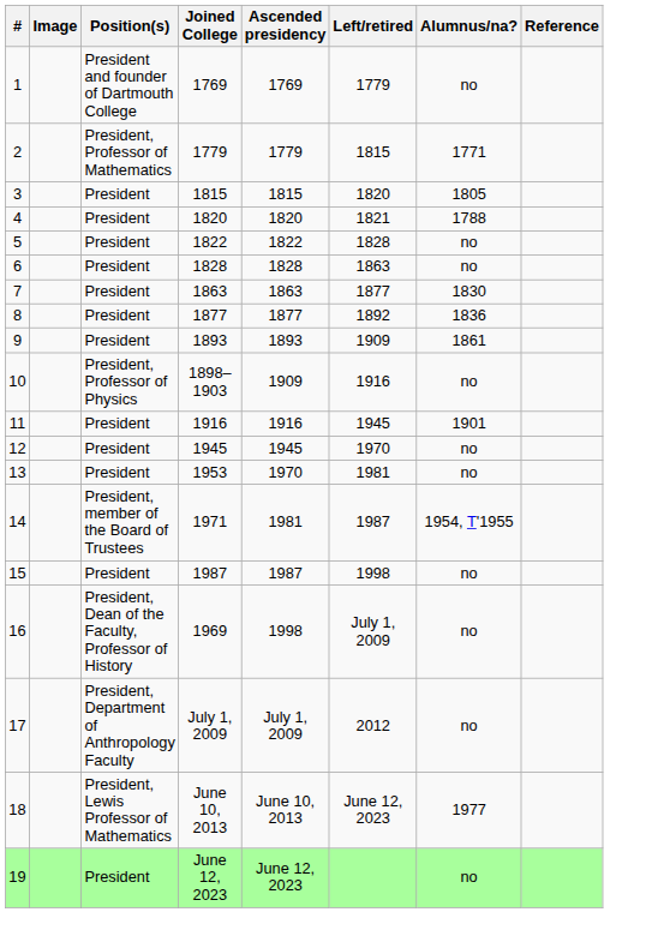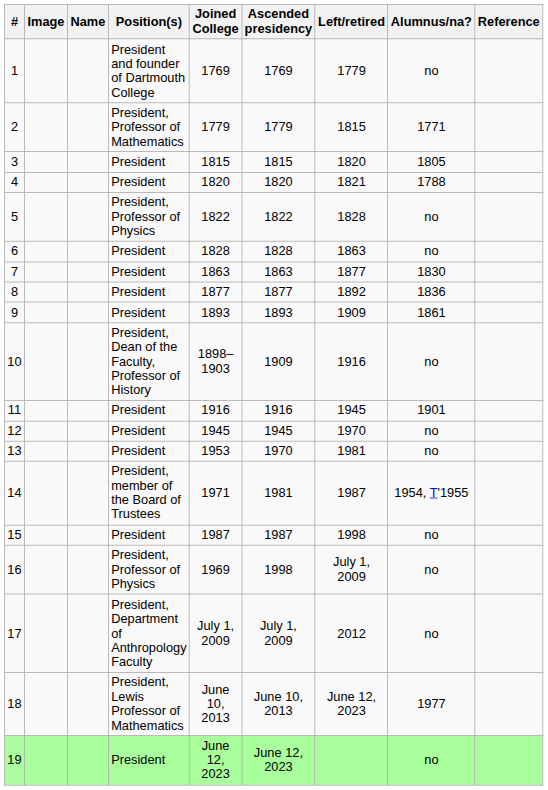 <table class="wikitable sortable" style="width:70%">
 <tr>
 <th width="2%">#</th>
 <th>Image</th>
+<th width="20%">Name</th>
 <th width="25%">Position(s)</th>
 <th width="*">Joined College</th>
 <th width="*">Ascended presidency</th>
 <th width="*">Left/retired</th>
 <th width="*">Alumnus/na?</th>
 <th width="*" class="unsortable">Reference</th>
 </tr>
 <tr>
 <td align="center">1</td>
+<td></td>
 <td></td>
 <td>President and founder of Dartmouth College</td>
 <td align="center">1769</td>
 <td align="center">1769</td>
 <td align="center">1779</td>
 <td align="center">no</td>
 <td align="center"></td>
 </tr>
 <tr>
 <td align="center">2</td>
 <td></td>
+<td></td>
 <td>President, Professor of Mathematics</td>
 <td align="center">1779</td>
 <td align="center">1779</td>
 <td align="center">1815</td>
 <td align="center">1771</td>
 <td align="center"></td>
 </tr>
 <tr>
 <td align="center">3</td>
+<td></td>
 <td></td>
 <td>President</td>
 <td align="center">1815</td>
 <td align="center">1815</td>
 <td align="center">1820</td>
 <td align="center">1805</td>
 <td align="center"></td>
 </tr>
 <tr>
 <td align="center">4</td>
 <td></td>
+<td></td>
 <td>President</td>
 <td align="center">1820</td>
 <td align="center">1820</td>
 <td align="center">1821</td>
 <td align="center">1788</td>
 <td align="center"></td>
 </tr>
 <tr>
 <td align="center">5</td>
 <td></td>
-<td>President</td>
+<td></td>
+<td>President, Professor of Physics</td>
 <td align="center">1822</td>
 <td align="center">1822</td>
 <td align="center">1828</td>
 <td align="center">no</td>
 <td align="center"></td>
 </tr>
 <tr>
 <td align="center">6</td>
+<td></td>
 <td></td>
 <td>President</td>
 <td align="center">1828</td>
 <td align="center">1828</td>
 <td align="center">1863</td>
 <td align="center">no</td>
 <td align="center"></td>
 </tr>
 <tr>
 <td align="center">7</td>
 <td></td>
+<td></td>
 <td>President</td>
 <td align="center">1863</td>
 <td align="center">1863</td>
 <td align="center">1877</td>
 <td align="center">1830</td>
 <td align="center"></td>
 </tr>
 <tr>
 <td align="center">8</td>
+<td></td>
 <td></td>
 <td>President</td>
 <td align="center">1877</td>
 <td align="center">1877</td>
 <td align="center">1892</td>
 <td align="center">1836</td>
 <td align="center"></td>
 </tr>
 <tr>
 <td align="center">9</td>
 <td></td>
+<td></td>
 <td>President</td>
 <td align="center">1893</td>
 <td align="center">1893</td>
 <td align="center">1909</td>
 <td align="center">1861</td>
 <td align="center"></td>
 </tr>
 <tr>
 <td align="center">10</td>
 <td></td>
-<td>President, Professor of Physics</td>
+<td></td>
+<td>President, Dean of the Faculty, Professor of History</td>
 <td align="center">1898–1903</td>
 <td align="center">1909</td>
 <td align="center">1916</td>
 <td align="center">no</td>
 <td align="center"></td>
 </tr>
 <tr>
 <td align="center">11</td>
+<td></td>
 <td></td>
 <td>President</td>
 <td align="center">1916</td>
 <td align="center">1916</td>
 <td align="center">1945</td>
 <td align="center">1901</td>
 <td align="center"></td>
 </tr>
 <tr>
 <td align="center">12</td>
 <td></td>
+<td></td>
 <td>President</td>
 <td align="center">1945</td>
 <td align="center">1945</td>
 <td align="center">1970</td>
 <td align="center">no</td>
 <td align="center"></td>
 </tr>
 <tr>
 <td align="center">13</td>
+<td></td>
 <td></td>
 <td>President</td>
 <td align="center">1953</td>
 <td align="center">1970</td>
 <td align="center">1981</td>
 <td align="center">no</td>
 <td align="center"></td>
 </tr>
 <tr>
 <td align="center">14</td>
 <td></td>
+<td></td>
 <td>President, member of the Board of Trustees</td>
 <td align="center">1971</td>
 <td align="center">1981</td>
 <td align="center">1987</td>
 <td align="center">1954, <a href='#'>T</a>'1955</td>
 <td align="center"></td>
 </tr>
 <tr>
 <td align="center">15</td>
+<td></td>
 <td></td>
 <td>President</td>
 <td align="center">1987</td>
 <td align="center">1987</td>
 <td align="center">1998</td>
 <td align="center">no</td>
 <td align="center"></td>
 </tr>
 <tr>
 <td align="center">16</td>
 <td></td>
-<td>President, Dean of the Faculty, Professor of History</td>
+<td></td>
+<td>President, Professor of Physics</td>
 <td align="center">1969</td>
 <td align="center">1998</td>
 <td align="center">July 1, 2009</td>
 <td align="center">no</td>
 <td align="center"></td>
 </tr>
 <tr>
 <td align="center">17</td>
+<td></td>
 <td></td>
 <td>President, Department of Anthropology Faculty</td>
 <td align="center">July 1, 2009</td>
 <td align="center">July 1, 2009</td>
 <td align="center">2012</td>
 <td align="center">no</td>
 <td align="center"></td>
 </tr>
 <tr>
 <td align="center">18</td>
 <td></td>
+<td></td>
 <td>President, Lewis Professor of Mathematics</td>
 <td align="center">June 10, 2013</td>
 <td align="center">June 10, 2013</td>
 <td align="center">June 12, 2023</td>
 <td align="center">1977</td>
 <td align="center"></td>
 </tr>
 <tr bgcolor="#A8FF9C">
 <td align="center">19</td>
 <td></td>
+<td></td>
 <td>President</td>
 <td align="center">June 12, 2023</td>
 <td align="center">June 12, 2023</td>
 <td align="center"></td>
 <td align="center">no</td>
 <td align="center"></td>
 </tr>
 </table>
